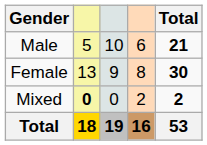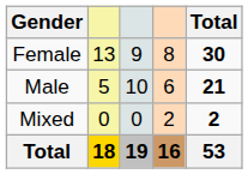 <table class=wikitable style=font-size:85%;float:right;text-align:center>
 <tr>
 <th>Gender</th>
 <td bgcolor=F7F6A8></td>
 <td bgcolor=DCE5E5></td>
 <td bgcolor=FFDAB9></td>
 <th>Total</th>
 </tr>
 <tr>
+<td>Female</td>
+<td bgcolor=F7F6A8>13</td>
+<td bgcolor=DCE5E5>9</td>
+<td bgcolor=FFDAB9>8</td>
+<td><strong>30</strong></td>
+</tr>
+<tr>
 <td>Male</td>
 <td bgcolor=F7F6A8>5</td>
 <td bgcolor=DCE5E5>10</td>
 <td bgcolor=FFDAB9>6</td>
 <td><strong>21</strong></td>
 </tr>
 <tr>
-<td>Female</td>
-<td bgcolor=F7F6A8>13</td>
-<td bgcolor=DCE5E5>9</td>
-<td bgcolor=FFDAB9>8</td>
-<td><strong>30</strong></td>
-</tr>
-<tr>
 <td>Mixed</td>
-<td bgcolor=F7F6A8><strong>0</strong></td>
+<td bgcolor=F7F6A8>0</td>
 <td bgcolor=DCE5E5>0</td>
 <td bgcolor=FFDAB9>2</td>
 <td><strong>2</strong></td>
 </tr>
 <tr>
 <th>Total</th>
 <th style=background:gold>18</th>
 <th style=background:silver>19</th>
 <th style=background:#c96>16</th>
 <th>53</th>
 </tr>
 </table>
